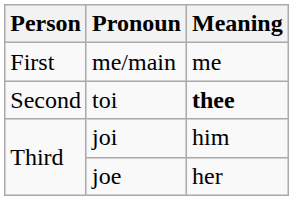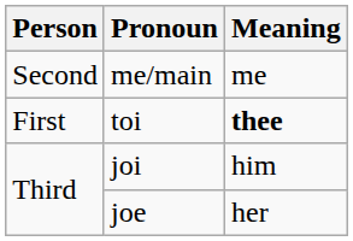 <table class="wikitable">
 <tr>
 <th>Person</th>
 <th>Pronoun</th>
 <th>Meaning</th>
 </tr>
 <tr>
-<td>First</td>
+<td>Second</td>
 <td>me/main</td>
 <td>me</td>
 </tr>
 <tr>
-<td>Second</td>
+<td>First</td>
 <td>toi</td>
 <td><strong>thee</strong></td>
 </tr>
 <tr>
 <td rowspan="2">Third</td>
 <td>joi</td>
 <td>him</td>
 </tr>
 <tr>
 <td>joe</td>
 <td>her</td>
 </tr>
 </table>
